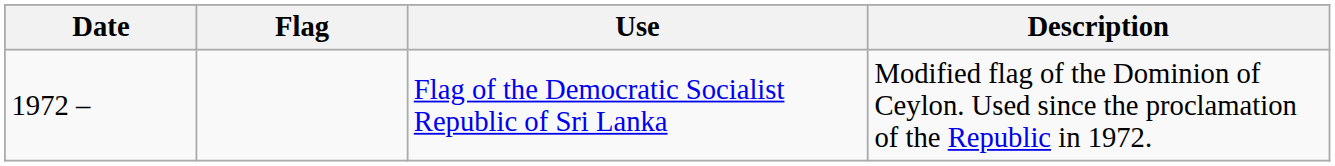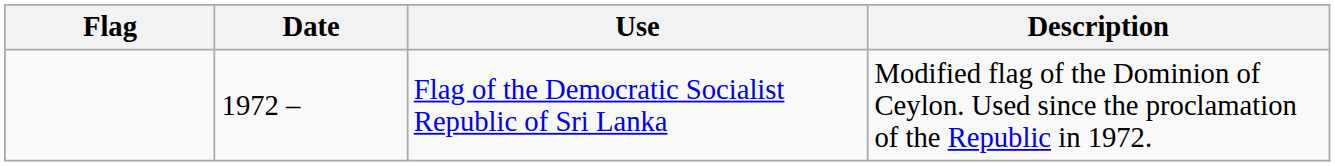 <table class="wikitable">
 <tr>
+<th style="width:110px;">Flag</th>
 <th style="width:100px;">Date</th>
-<th style="width:110px;">Flag</th>
 <th style="width:250px;">Use</th>
 <th style="width:250px;">Description</th>
 </tr>
 <tr>
+<td></td>
 <td>1972 –</td>
-<td></td>
 <td><a href='#'>Flag of the Democratic Socialist Republic of Sri Lanka</a></td>
 <td>Modified flag of the Dominion of Ceylon. Used since the proclamation of the <a href='#'>Republic</a> in 1972.</td>
 </tr>
 </table>
